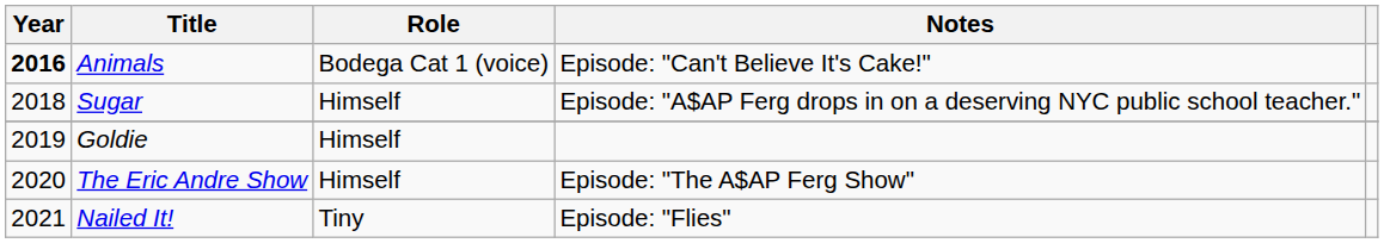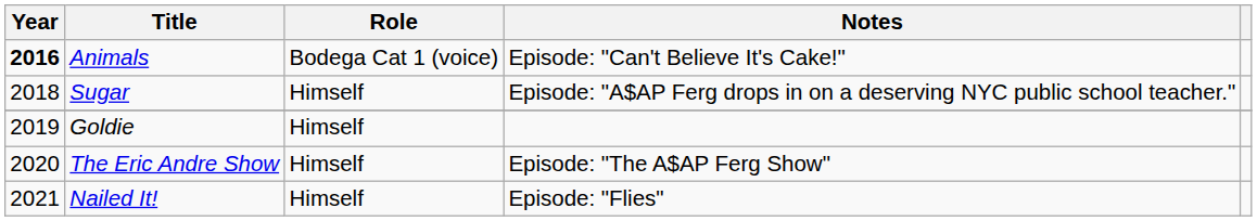 <table class="wikitable sortable">
 <tr>
 <th>Year</th>
 <th>Title</th>
 <th>Role</th>
 <th>Notes</th>
 <th></th>
 </tr>
 <tr>
 <td><strong>2016</strong></td>
 <td><em><a href='#'>Animals</a></em></td>
 <td>Bodega Cat 1 (voice)</td>
 <td>Episode: "Can't Believe It's Cake!"</td>
 <td></td>
 </tr>
 <tr>
 <td>2018</td>
 <td><em><a href='#'>Sugar</a></em></td>
 <td>Himself</td>
 <td>Episode: "A$AP Ferg drops in on a deserving NYC public school teacher."</td>
 <td></td>
 </tr>
 <tr>
 </tr>
 <tr>
 <td>2019</td>
 <td><em>Goldie</em></td>
 <td>Himself</td>
 <td></td>
 <td></td>
 </tr>
 <tr>
 <td>2020</td>
 <td><em><a href='#'>The Eric Andre Show</a></em></td>
 <td>Himself</td>
 <td>Episode: "The A$AP Ferg Show"</td>
 <td></td>
 </tr>
 <tr>
 <td>2021</td>
 <td><em><a href='#'>Nailed It!</a></em></td>
-<td>Tiny</td>
+<td>Himself</td>
 <td>Episode: "Flies"</td>
 <td></td>
 </tr>
 </table>
